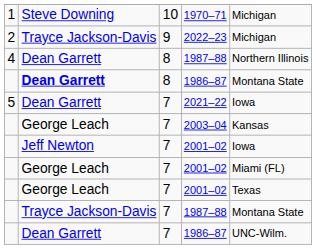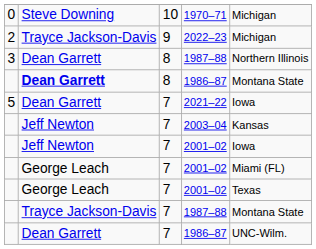 <table class="wikitable">
 <tr>
 </tr>
 <tr>
-<td>1</td>
+<td>0</td>
 <td><a href='#'>Steve Downing</a></td>
 <td>10</td>
 <td style="font-size:80%;"><a href='#'>1970–71</a></td>
 <td style="font-size:80%;">Michigan</td>
 </tr>
 <tr>
 <td>2</td>
 <td><a href='#'>Trayce Jackson-Davis</a></td>
 <td>9</td>
 <td style="font-size:80%;"><a href='#'>2022–23</a></td>
 <td style="font-size:80%;">Michigan</td>
 </tr>
 <tr>
-<td>4</td>
+<td>3</td>
 <td><a href='#'>Dean Garrett</a></td>
 <td>8</td>
 <td style="font-size:80%;"><a href='#'>1987–88</a></td>
 <td style="font-size:80%;">Northern Illinois</td>
 </tr>
 <tr>
 <td></td>
 <td><strong><a href='#'>Dean Garrett</a></strong></td>
 <td>8</td>
 <td style="font-size:80%;"><a href='#'>1986–87</a></td>
 <td style="font-size:80%;">Montana State</td>
 </tr>
 <tr>
 <td>5</td>
 <td><a href='#'>Dean Garrett</a></td>
 <td>7</td>
 <td style="font-size:80%;"><a href='#'>2021–22</a></td>
 <td style="font-size:80%;">Iowa</td>
 </tr>
 <tr>
 <td></td>
-<td>George Leach</td>
+<td><a href='#'>Jeff Newton</a></td>
 <td>7</td>
 <td style="font-size:80%;"><a href='#'>2003–04</a></td>
 <td style="font-size:80%;">Kansas</td>
 </tr>
 <tr>
 <td></td>
 <td><a href='#'>Jeff Newton</a></td>
 <td>7</td>
 <td style="font-size:80%;"><a href='#'>2001–02</a></td>
 <td style="font-size:80%;">Iowa</td>
 </tr>
 <tr>
 <td></td>
 <td>George Leach</td>
 <td>7</td>
 <td style="font-size:80%;"><a href='#'>2001–02</a></td>
 <td style="font-size:80%;">Miami (FL)</td>
 </tr>
 <tr>
 <td></td>
 <td>George Leach</td>
 <td>7</td>
 <td style="font-size:80%;"><a href='#'>2001–02</a></td>
 <td style="font-size:80%;">Texas</td>
 </tr>
 <tr>
 <td></td>
 <td><a href='#'>Trayce Jackson-Davis</a></td>
 <td>7</td>
 <td style="font-size:80%;"><a href='#'>1987–88</a></td>
 <td style="font-size:80%;">Montana State</td>
 </tr>
 <tr>
 <td></td>
 <td><a href='#'>Dean Garrett</a></td>
 <td>7</td>
 <td style="font-size:80%;"><a href='#'>1986–87</a></td>
 <td style="font-size:80%;">UNC-Wilm.</td>
 </tr>
 </table>
